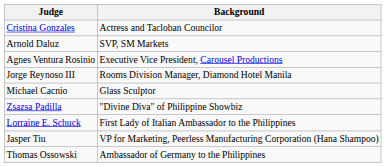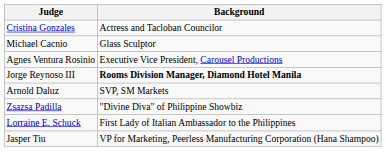 <table class="wikitable" style="font-size: 95%;">
 <tr>
 <th>Judge</th>
 <th>Background</th>
 </tr>
 <tr>
 <td><a href='#'>Cristina Gonzales</a></td>
 <td>Actress and Tacloban Councilor</td>
 </tr>
 <tr>
-<td>Arnold Daluz</td>
-<td>SVP, SM Markets</td>
+<td>Michael Cacnio</td>
+<td>Glass Sculptor</td>
 </tr>
 <tr>
 <td>Agnes Ventura Rosinio</td>
 <td>Executive Vice President, <a href='#'>Carousel Productions</a></td>
 </tr>
 <tr>
 <td>Jorge Reynoso III</td>
-<td>Rooms Division Manager, Diamond Hotel Manila</td>
+<td><strong>Rooms Division Manager, Diamond Hotel Manila</strong></td>
 </tr>
 <tr>
-<td>Michael Cacnio</td>
-<td>Glass Sculptor</td>
+<td>Arnold Daluz</td>
+<td>SVP, SM Markets</td>
 </tr>
 <tr>
 <td><a href='#'>Zsazsa Padilla</a></td>
 <td>"Divine Diva" of Philippine Showbiz</td>
 </tr>
 <tr>
 <td><a href='#'>Lorraine E. Schuck</a></td>
 <td>First Lady of Italian Ambassador to the Philippines</td>
 </tr>
 <tr>
 <td>Jasper Tiu</td>
 <td>VP for Marketing, Peerless Manufacturing Corporation (Hana Shampoo)</td>
 </tr>
-<tr>
-<td>Thomas Ossowski</td>
-<td>Ambassador of Germany to the Philippines</td>
-</tr>
 </table>
